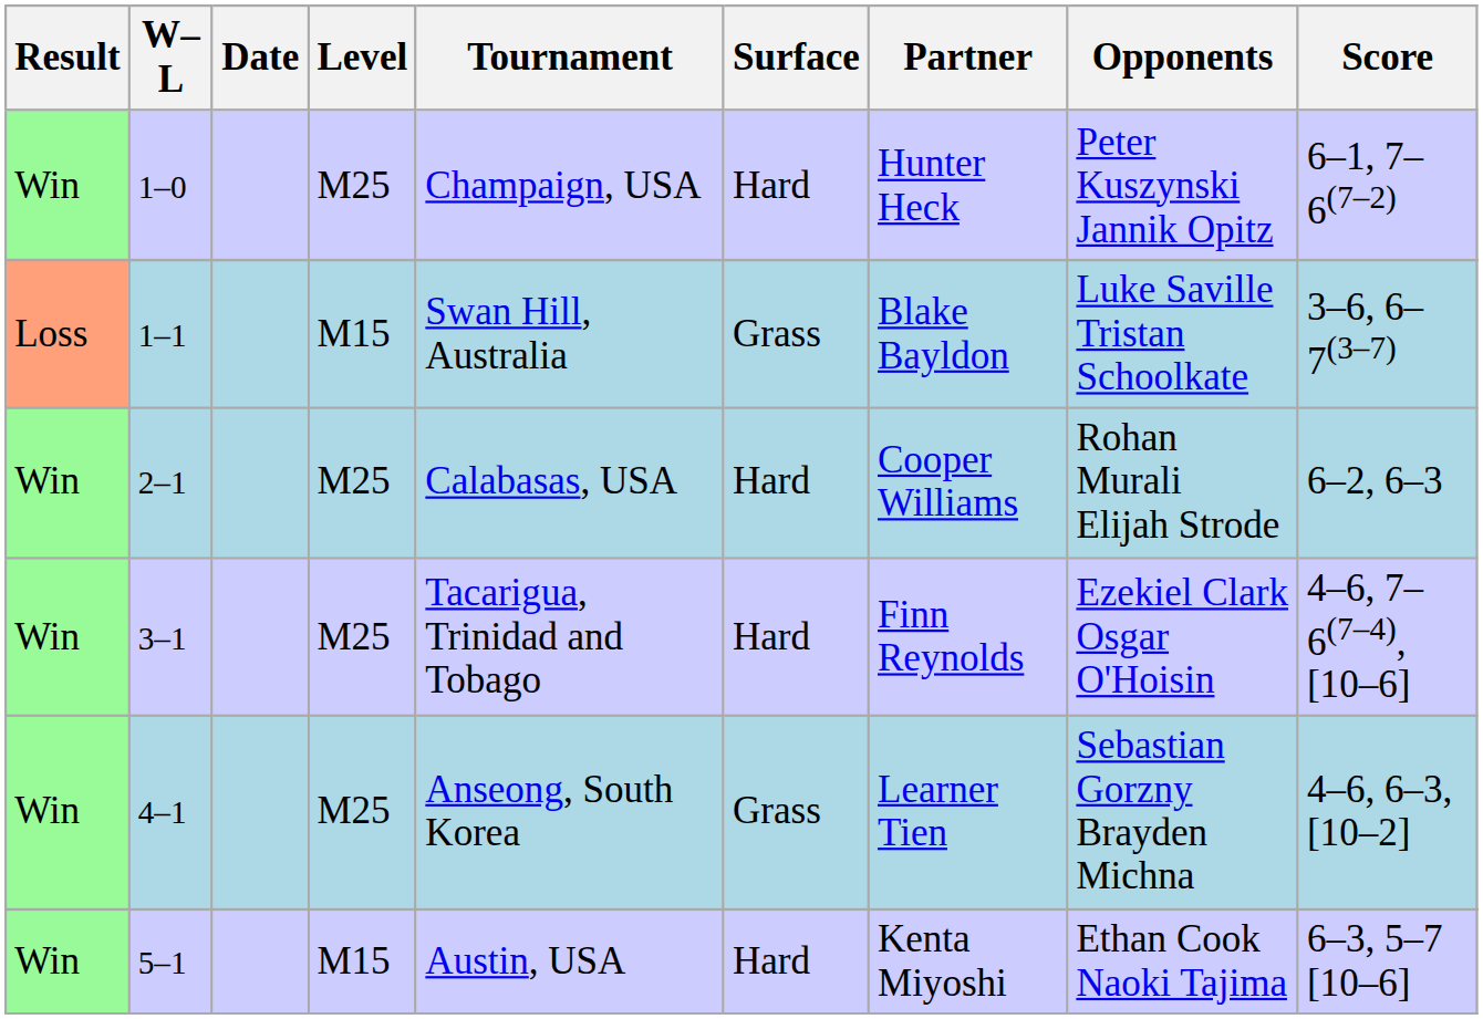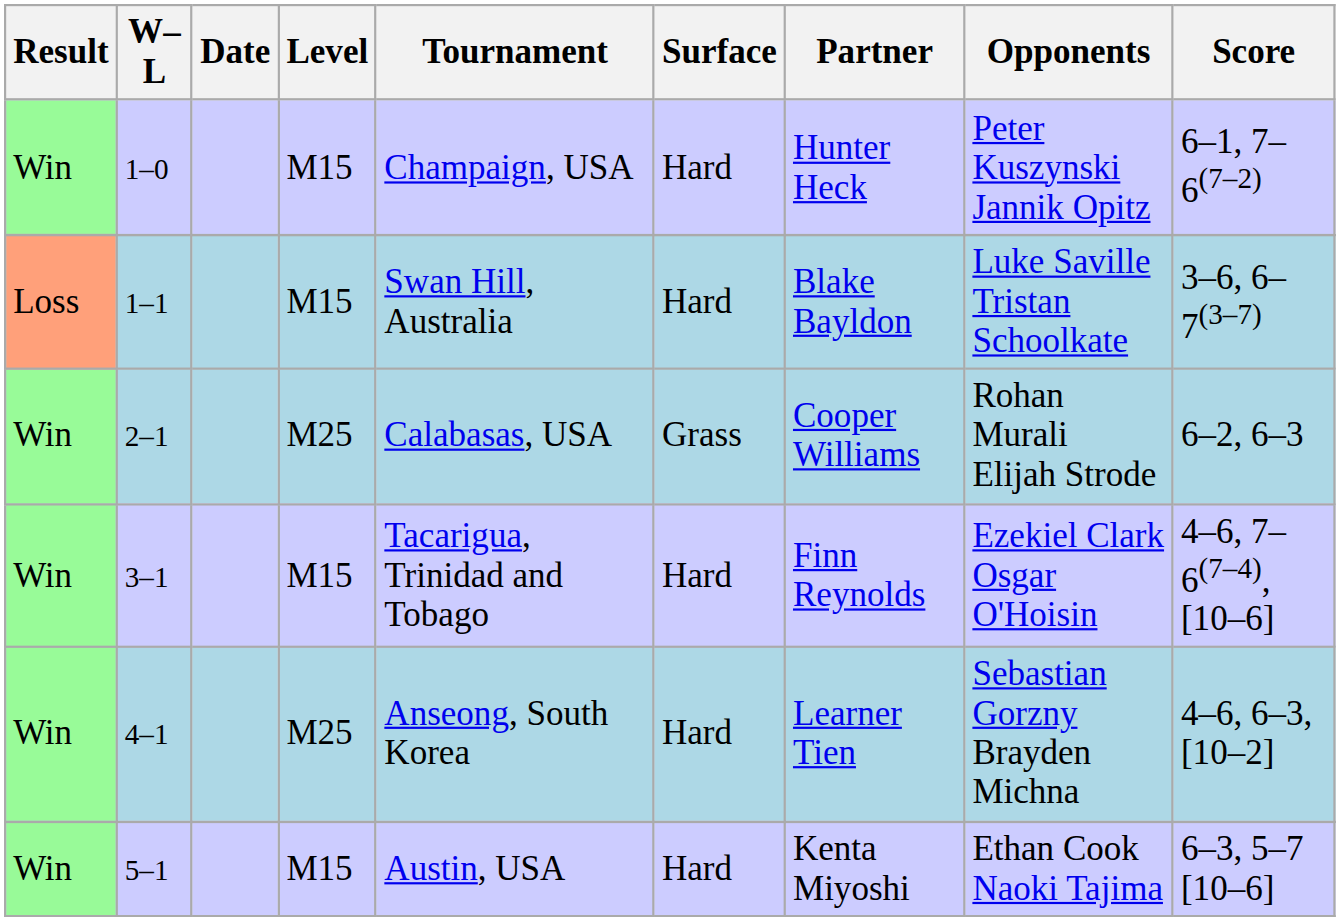 <table class="sortable wikitable">
 <tr>
 <th>Result</th>
 <th class="unsortable">W–L</th>
 <th>Date</th>
 <th>Level</th>
 <th>Tournament</th>
 <th>Surface</th>
 <th>Partner</th>
 <th>Opponents</th>
 <th class="unsortable">Score</th>
 </tr>
 <tr style="background:#ccccff;">
 <td bgcolor=98FB98>Win</td>
 <td><small>1–0</small></td>
 <td></td>
-<td>M25</td>
+<td>M15</td>
 <td><a href='#'>Champaign</a>, USA</td>
 <td>Hard</td>
 <td> <a href='#'>Hunter Heck</a></td>
 <td> <a href='#'>Peter Kuszynski</a><br> <a href='#'>Jannik Opitz</a></td>
 <td>6–1, 7–6<sup>(7–2)</sup></td>
 </tr>
 <tr>
 </tr>
 <tr bgcolor=lightblue>
 <td style="background:#ffa07a;">Loss</td>
 <td><small>1–1</small></td>
 <td></td>
 <td>M15</td>
 <td><a href='#'>Swan Hill</a>, Australia</td>
-<td>Grass</td>
+<td>Hard</td>
 <td> <a href='#'>Blake Bayldon</a></td>
 <td> <a href='#'>Luke Saville</a><br> <a href='#'>Tristan Schoolkate</a></td>
 <td>3–6, 6–7<sup>(3–7)</sup></td>
 </tr>
 <tr bgcolor=lightblue>
 <td style="background:#98fb98;">Win</td>
 <td><small>2–1</small></td>
 <td></td>
 <td>M25</td>
 <td><a href='#'>Calabasas</a>, USA</td>
-<td>Hard</td>
+<td>Grass</td>
 <td> <a href='#'>Cooper Williams</a></td>
 <td> Rohan Murali<br> Elijah Strode</td>
 <td>6–2, 6–3</td>
 </tr>
 <tr style="background:#ccccff;">
 <td bgcolor=98FB98>Win</td>
 <td><small>3–1</small></td>
 <td></td>
-<td>M25</td>
+<td>M15</td>
 <td><a href='#'>Tacarigua</a>, Trinidad and Tobago</td>
 <td>Hard</td>
 <td> <a href='#'>Finn Reynolds</a></td>
 <td> <a href='#'>Ezekiel Clark</a> <br>  <a href='#'>Osgar O'Hoisin</a></td>
 <td>4–6, 7–6<sup>(7–4)</sup>, [10–6]</td>
 </tr>
 <tr bgcolor=lightblue>
 <td style="background:#98fb98;">Win</td>
 <td><small>4–1</small></td>
 <td></td>
 <td>M25</td>
 <td><a href='#'>Anseong</a>, South Korea</td>
-<td>Grass</td>
+<td>Hard</td>
 <td> <a href='#'>Learner Tien</a></td>
 <td> <a href='#'>Sebastian Gorzny</a><br> Brayden Michna</td>
 <td>4–6, 6–3, [10–2]</td>
 </tr>
 <tr>
 </tr>
 <tr style="background:#ccccff;">
 <td style="background:#98FA98;">Win</td>
 <td><small>5–1</small></td>
 <td></td>
 <td>M15</td>
 <td><a href='#'>Austin</a>, USA</td>
 <td>Hard</td>
 <td> Kenta Miyoshi</td>
 <td> Ethan Cook<br>  <a href='#'>Naoki Tajima</a></td>
 <td>6–3, 5–7 [10–6]</td>
 </tr>
 <tr>
 </tr>
 </table>
